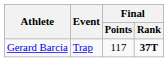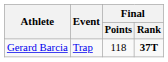 <table class="wikitable" style="font-size:90%">
 <tr>
 <th rowspan="2">Athlete</th>
 <th rowspan="2">Event</th>
 <th colspan=2>Final</th>
 </tr>
 <tr style="font-size:95%">
 <th>Points</th>
 <th>Rank</th>
 </tr>
 <tr align=center>
 <td align=left><a href='#'>Gerard Barcia</a></td>
 <td align=left rowspan=2><a href='#'>Trap</a></td>
-<td>117</td>
+<td>118</td>
 <td><strong>37T</strong></td>
 </tr>
 </table>
